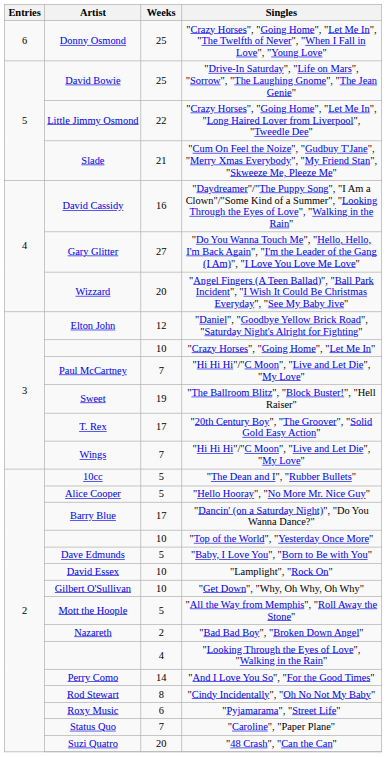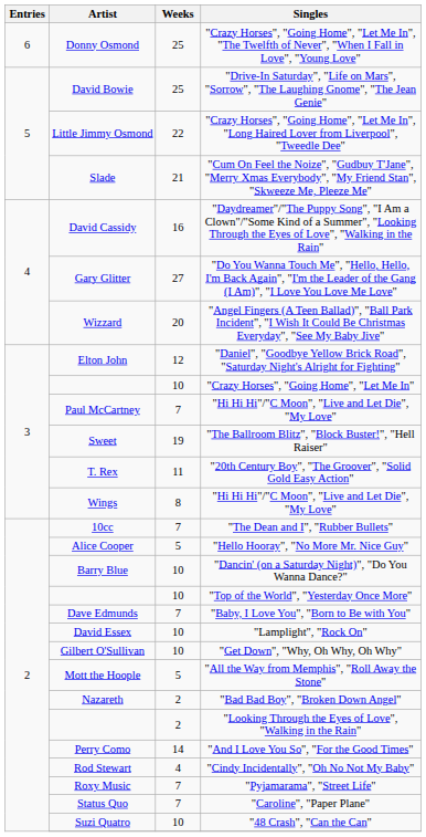 <table class="wikitable sortable" style="text-align: center;">
 <tr>
 <th scope="col" style="width:55px;" data-sort-type="number">Entries</th>
 <th scope="col" style="text-align:center;">Artist</th>
 <th scope="col" style="width:55px;" data-sort-type="number">Weeks</th>
 <th scope="col" style="width:300px;">Singles</th>
 </tr>
 <tr>
 <td rowspan="1" style="text-align:center">6</td>
 <td><a href='#'>Donny Osmond</a> </td>
 <td>25</td>
 <td>"<a href='#'>Crazy Horses</a>", "<a href='#'>Going Home</a>", "<a href='#'>Let Me In</a>", "<a href='#'>The Twelfth of Never</a>", "<a href='#'>When I Fall in Love</a>", "<a href='#'>Young Love</a>"</td>
 </tr>
 <tr>
 <td rowspan="3" style="text-align:center">5</td>
 <td><a href='#'>David Bowie</a></td>
 <td>25</td>
 <td>"<a href='#'>Drive-In Saturday</a>", "<a href='#'>Life on Mars</a>", "<a href='#'>Sorrow</a>", "<a href='#'>The Laughing Gnome</a>", "<a href='#'>The Jean Genie</a>"</td>
 </tr>
 <tr>
 <td><a href='#'>Little Jimmy Osmond</a> </td>
 <td>22</td>
 <td>"<a href='#'>Crazy Horses</a>", "<a href='#'>Going Home</a>", "<a href='#'>Let Me In</a>", "<a href='#'>Long Haired Lover from Liverpool</a>", "<a href='#'>Tweedle Dee</a>"</td>
 </tr>
 <tr>
 <td><a href='#'>Slade</a> </td>
 <td>21</td>
 <td>"<a href='#'>Cum On Feel the Noize</a>", "<a href='#'>Gudbuy T'Jane</a>", "<a href='#'>Merry Xmas Everybody</a>", "<a href='#'>My Friend Stan</a>", "<a href='#'>Skweeze Me, Pleeze Me</a>"</td>
 </tr>
 <tr>
 <td rowspan="3" style="text-align:center">4</td>
 <td><a href='#'>David Cassidy</a> </td>
 <td>16</td>
 <td>"<a href='#'>Daydreamer</a>"/"<a href='#'>The Puppy Song</a>", "I Am a Clown"/"Some Kind of a Summer", "<a href='#'>Looking Through the Eyes of Love</a>", "<a href='#'>Walking in the Rain</a>"</td>
 </tr>
 <tr>
 <td><a href='#'>Gary Glitter</a></td>
 <td>27</td>
 <td>"<a href='#'>Do You Wanna Touch Me</a>", "<a href='#'>Hello, Hello, I'm Back Again</a>", "<a href='#'>I'm the Leader of the Gang (I Am)</a>", "<a href='#'>I Love You Love Me Love</a>"</td>
 </tr>
 <tr>
 <td><a href='#'>Wizzard</a></td>
 <td>20</td>
 <td>"<a href='#'>Angel Fingers (A Teen Ballad)</a>", "<a href='#'>Ball Park Incident</a>", "<a href='#'>I Wish It Could Be Christmas Everyday</a>", "<a href='#'>See My Baby Jive</a>"</td>
 </tr>
 <tr>
 <td rowspan="6" style="text-align:center">3</td>
 <td><a href='#'>Elton John</a></td>
 <td>12</td>
 <td>"<a href='#'>Daniel</a>", "<a href='#'>Goodbye Yellow Brick Road</a>", "<a href='#'>Saturday Night's Alright for Fighting</a>"</td>
 </tr>
 <tr>
 <td></td>
 <td>10</td>
 <td>"<a href='#'>Crazy Horses</a>", "<a href='#'>Going Home</a>", "<a href='#'>Let Me In</a>"</td>
 </tr>
 <tr>
 <td><a href='#'>Paul McCartney</a> </td>
 <td>7</td>
 <td>"<a href='#'>Hi Hi Hi</a>"/"<a href='#'>C Moon</a>", "<a href='#'>Live and Let Die</a>", "<a href='#'>My Love</a>"</td>
 </tr>
 <tr>
 <td><a href='#'>Sweet</a></td>
 <td>19</td>
 <td>"<a href='#'>The Ballroom Blitz</a>", "<a href='#'>Block Buster!</a>", "Hell Raiser"</td>
 </tr>
 <tr>
 <td><a href='#'>T. Rex</a> </td>
-<td>17</td>
+<td>11</td>
 <td>"<a href='#'>20th Century Boy</a>", "<a href='#'>The Groover</a>", "<a href='#'>Solid Gold Easy Action</a>"</td>
 </tr>
 <tr>
 <td><a href='#'>Wings</a></td>
-<td>7</td>
+<td>8</td>
 <td>"<a href='#'>Hi Hi Hi</a>"/"<a href='#'>C Moon</a>", "<a href='#'>Live and Let Die</a>", "<a href='#'>My Love</a>"</td>
 </tr>
 <tr>
 <td rowspan="17" style="text-align:center">2</td>
 <td><a href='#'>10cc</a></td>
-<td>5</td>
+<td>7</td>
 <td>"<a href='#'>The Dean and I</a>", "<a href='#'>Rubber Bullets</a>"</td>
 </tr>
 <tr>
 <td><a href='#'>Alice Cooper</a></td>
 <td>5</td>
 <td>"<a href='#'>Hello Hooray</a>", "<a href='#'>No More Mr. Nice Guy</a>"</td>
 </tr>
 <tr>
 <td><a href='#'>Barry Blue</a></td>
-<td>17</td>
+<td>10</td>
 <td>"<a href='#'>Dancin' (on a Saturday Night)</a>", "Do You Wanna Dance?"</td>
 </tr>
 <tr>
 <td></td>
 <td>10</td>
 <td>"<a href='#'>Top of the World</a>", "<a href='#'>Yesterday Once More</a>"</td>
 </tr>
 <tr>
 <td><a href='#'>Dave Edmunds</a></td>
-<td>5</td>
+<td>7</td>
 <td>"<a href='#'>Baby, I Love You</a>", "<a href='#'>Born to Be with You</a>"</td>
 </tr>
 <tr>
 <td><a href='#'>David Essex</a></td>
 <td>10</td>
 <td>"Lamplight", "<a href='#'>Rock On</a>"</td>
 </tr>
 <tr>
 <td><a href='#'>Gilbert O'Sullivan</a></td>
 <td>10</td>
 <td>"<a href='#'>Get Down</a>", "Why, Oh Why, Oh Why"</td>
 </tr>
 <tr>
 <td><a href='#'>Mott the Hoople</a></td>
 <td>5</td>
 <td>"<a href='#'>All the Way from Memphis</a>", "<a href='#'>Roll Away the Stone</a>"</td>
 </tr>
 <tr>
 <td><a href='#'>Nazareth</a></td>
 <td>2</td>
 <td>"<a href='#'>Bad Bad Boy</a>", "<a href='#'>Broken Down Angel</a>"</td>
 </tr>
 <tr>
 <td></td>
-<td>4</td>
+<td>2</td>
 <td>"<a href='#'>Looking Through the Eyes of Love</a>", "<a href='#'>Walking in the Rain</a>"</td>
 </tr>
 <tr>
 <td><a href='#'>Perry Como</a></td>
 <td>14</td>
 <td>"<a href='#'>And I Love You So</a>", "<a href='#'>For the Good Times</a>"</td>
 </tr>
 <tr>
 <td><a href='#'>Rod Stewart</a> </td>
-<td>8</td>
+<td>4</td>
 <td>"<a href='#'>Cindy Incidentally</a>", "<a href='#'>Oh No Not My Baby</a>"</td>
 </tr>
 <tr>
 <td><a href='#'>Roxy Music</a></td>
-<td>6</td>
+<td>7</td>
 <td>"<a href='#'>Pyjamarama</a>", "<a href='#'>Street Life</a>"</td>
 </tr>
 <tr>
 <td><a href='#'>Status Quo</a></td>
 <td>7</td>
 <td>"<a href='#'>Caroline</a>", "Paper Plane"</td>
 </tr>
 <tr>
 <td><a href='#'>Suzi Quatro</a></td>
-<td>20</td>
+<td>10</td>
 <td>"<a href='#'>48 Crash</a>", "<a href='#'>Can the Can</a>"</td>
 </tr>
 <tr>
 </tr>
 </table>
